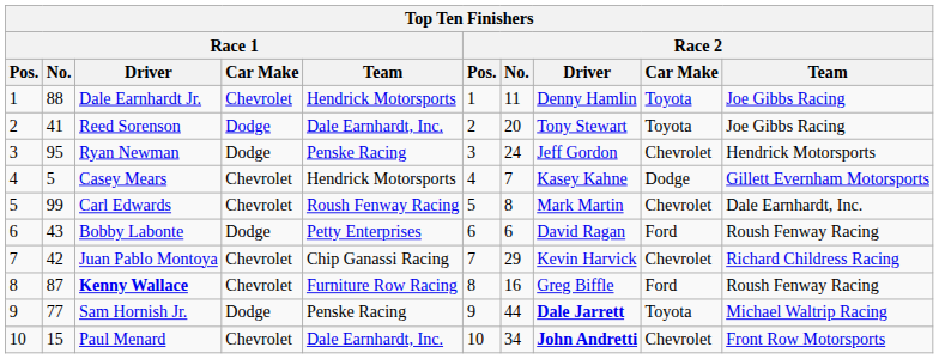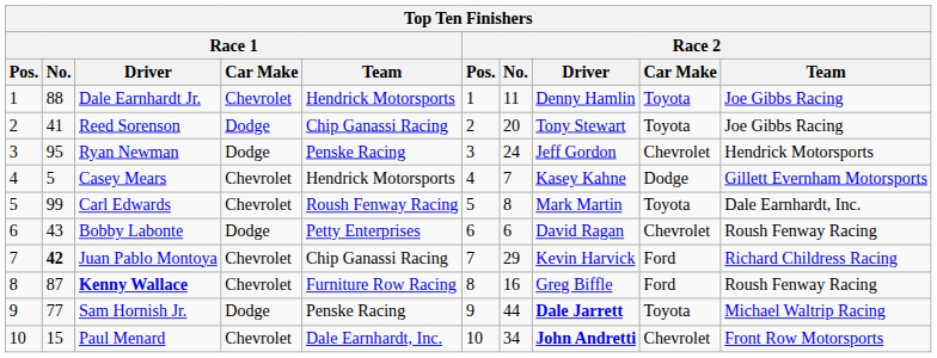 <table class="wikitable">
 <tr>
 <th colspan="12">Top Ten Finishers</th>
 </tr>
 <tr>
 <th colspan="5">Race 1</th>
 <th colspan="5">Race 2</th>
 </tr>
 <tr>
 <th>Pos.</th>
 <th>No.</th>
 <th>Driver</th>
 <th>Car Make</th>
 <th>Team</th>
 <th>Pos.</th>
 <th>No.</th>
 <th>Driver</th>
 <th>Car Make</th>
 <th>Team</th>
 </tr>
 <tr>
 <td>1</td>
 <td>88</td>
 <td><a href='#'>Dale Earnhardt Jr.</a></td>
 <td><a href='#'>Chevrolet</a></td>
 <td><a href='#'>Hendrick Motorsports</a></td>
 <td>1</td>
 <td>11</td>
 <td><a href='#'>Denny Hamlin</a></td>
 <td><a href='#'>Toyota</a></td>
 <td><a href='#'>Joe Gibbs Racing</a></td>
 </tr>
 <tr>
 <td>2</td>
 <td>41</td>
 <td><a href='#'>Reed Sorenson</a></td>
 <td><a href='#'>Dodge</a></td>
-<td><a href='#'>Dale Earnhardt, Inc.</a></td>
+<td><a href='#'>Chip Ganassi Racing</a></td>
 <td>2</td>
 <td>20</td>
 <td><a href='#'>Tony Stewart</a></td>
 <td>Toyota</td>
 <td>Joe Gibbs Racing</td>
 </tr>
 <tr>
 <td>3</td>
 <td>95</td>
 <td><a href='#'>Ryan Newman</a></td>
 <td>Dodge</td>
 <td><a href='#'>Penske Racing</a></td>
 <td>3</td>
 <td>24</td>
 <td><a href='#'>Jeff Gordon</a></td>
 <td>Chevrolet</td>
 <td>Hendrick Motorsports</td>
 </tr>
 <tr>
 <td>4</td>
 <td>5</td>
 <td><a href='#'>Casey Mears</a></td>
 <td>Chevrolet</td>
 <td>Hendrick Motorsports</td>
 <td>4</td>
 <td>7</td>
 <td><a href='#'>Kasey Kahne</a></td>
 <td>Dodge</td>
 <td><a href='#'>Gillett Evernham Motorsports</a></td>
 </tr>
 <tr>
 <td>5</td>
 <td>99</td>
 <td><a href='#'>Carl Edwards</a></td>
 <td>Chevrolet</td>
 <td><a href='#'>Roush Fenway Racing</a></td>
 <td>5</td>
 <td>8</td>
 <td><a href='#'>Mark Martin</a></td>
-<td>Chevrolet</td>
+<td>Toyota</td>
 <td>Dale Earnhardt, Inc.</td>
 </tr>
 <tr>
 <td>6</td>
 <td>43</td>
 <td><a href='#'>Bobby Labonte</a></td>
 <td>Dodge</td>
 <td><a href='#'>Petty Enterprises</a></td>
 <td>6</td>
 <td>6</td>
 <td><a href='#'>David Ragan</a></td>
-<td>Ford</td>
+<td>Chevrolet</td>
 <td>Roush Fenway Racing</td>
 </tr>
 <tr>
 <td>7</td>
-<td>42</td>
+<td><strong>42</strong></td>
 <td><a href='#'>Juan Pablo Montoya</a></td>
 <td>Chevrolet</td>
 <td>Chip Ganassi Racing</td>
 <td>7</td>
 <td>29</td>
 <td><a href='#'>Kevin Harvick</a></td>
-<td>Chevrolet</td>
+<td>Ford</td>
 <td><a href='#'>Richard Childress Racing</a></td>
 </tr>
 <tr>
 <td>8</td>
 <td>87</td>
 <td><strong><a href='#'>Kenny Wallace</a></strong></td>
 <td>Chevrolet</td>
 <td><a href='#'>Furniture Row Racing</a></td>
 <td>8</td>
 <td>16</td>
 <td><a href='#'>Greg Biffle</a></td>
 <td>Ford</td>
 <td>Roush Fenway Racing</td>
 </tr>
 <tr>
 <td>9</td>
 <td>77</td>
 <td><a href='#'>Sam Hornish Jr.</a></td>
 <td>Dodge</td>
 <td>Penske Racing</td>
 <td>9</td>
 <td>44</td>
 <td><strong><a href='#'>Dale Jarrett</a></strong></td>
 <td>Toyota</td>
 <td><a href='#'>Michael Waltrip Racing</a></td>
 </tr>
 <tr>
 <td>10</td>
 <td>15</td>
 <td><a href='#'>Paul Menard</a></td>
 <td>Chevrolet</td>
 <td><a href='#'>Dale Earnhardt, Inc.</a></td>
 <td>10</td>
 <td>34</td>
 <td><strong><a href='#'>John Andretti</a></strong></td>
 <td>Chevrolet</td>
 <td><a href='#'>Front Row Motorsports</a></td>
 </tr>
 </table>
